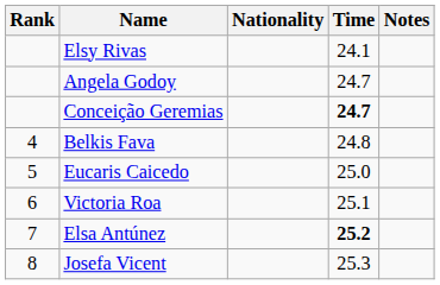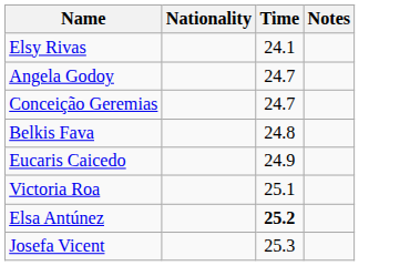 <table class="wikitable sortable" style="text-align:center">
 <tr>
-<th>Rank</th>
 <th>Name</th>
 <th>Nationality</th>
 <th>Time</th>
 <th>Notes</th>
 </tr>
 <tr>
-<td></td>
 <td align=left><a href='#'>Elsy Rivas</a></td>
 <td align=left></td>
 <td>24.1</td>
 <td></td>
 </tr>
 <tr>
-<td></td>
 <td align=left><a href='#'>Angela Godoy</a></td>
 <td align=left></td>
 <td>24.7</td>
 <td></td>
 </tr>
 <tr>
-<td></td>
 <td align=left><a href='#'>Conceição Geremias</a></td>
 <td align=left></td>
-<td><strong>24.7</strong></td>
+<td>24.7</td>
 <td></td>
 </tr>
 <tr>
-<td>4</td>
 <td align=left><a href='#'>Belkis Fava</a></td>
 <td align=left></td>
 <td>24.8</td>
 <td></td>
 </tr>
 <tr>
-<td>5</td>
 <td align=left><a href='#'>Eucaris Caicedo</a></td>
 <td align=left></td>
-<td>25.0</td>
+<td>24.9</td>
 <td></td>
 </tr>
 <tr>
-<td>6</td>
 <td align=left><a href='#'>Victoria Roa</a></td>
 <td align=left></td>
 <td>25.1</td>
 <td></td>
 </tr>
 <tr>
-<td>7</td>
 <td align=left><a href='#'>Elsa Antúnez</a></td>
 <td align=left></td>
 <td><strong>25.2</strong></td>
 <td></td>
 </tr>
 <tr>
-<td>8</td>
 <td align=left><a href='#'>Josefa Vicent</a></td>
 <td align=left></td>
 <td>25.3</td>
 <td></td>
 </tr>
 </table>
